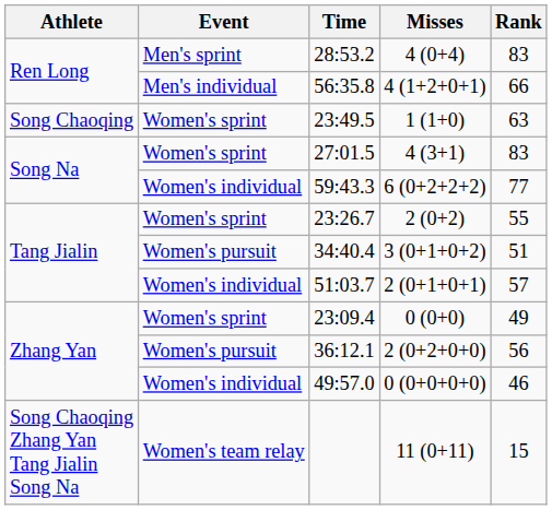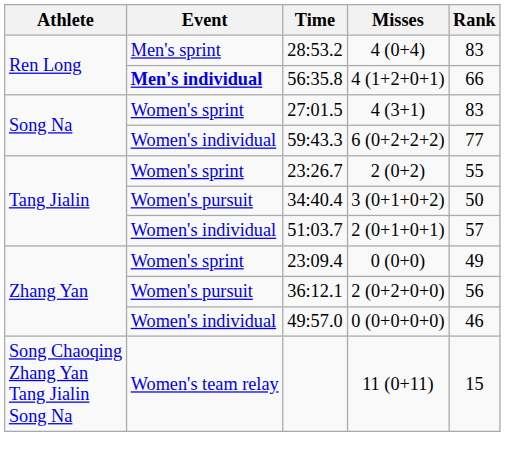 <table class="wikitable" style="font-size:90%">
 <tr>
 <th>Athlete</th>
 <th>Event</th>
 <th>Time</th>
 <th>Misses</th>
 <th>Rank</th>
 </tr>
 <tr align=center>
 <td align=left rowspan=2><a href='#'>Ren Long</a></td>
 <td align=left><a href='#'>Men's sprint</a></td>
 <td>28:53.2</td>
 <td>4 (0+4)</td>
 <td>83</td>
 </tr>
 <tr align=center>
-<td align=left><a href='#'>Men's individual</a></td>
+<td align=left><strong><a href='#'>Men's individual</a></strong></td>
 <td>56:35.8</td>
 <td>4 (1+2+0+1)</td>
 <td>66</td>
-</tr>
-<tr align=center>
-<td align=left><a href='#'>Song Chaoqing</a></td>
-<td align=left><a href='#'>Women's sprint</a></td>
-<td>23:49.5</td>
-<td>1 (1+0)</td>
-<td>63</td>
 </tr>
 <tr align=center>
 <td align=left rowspan=2><a href='#'>Song Na</a></td>
 <td align=left><a href='#'>Women's sprint</a></td>
 <td>27:01.5</td>
 <td>4 (3+1)</td>
 <td>83</td>
 </tr>
 <tr align=center>
 <td align=left><a href='#'>Women's individual</a></td>
 <td>59:43.3</td>
 <td>6 (0+2+2+2)</td>
 <td>77</td>
 </tr>
 <tr align=center>
 <td align=left rowspan=3><a href='#'>Tang Jialin</a></td>
 <td align=left><a href='#'>Women's sprint</a></td>
 <td>23:26.7</td>
 <td>2 (0+2)</td>
 <td>55</td>
 </tr>
 <tr align=center>
 <td align=left><a href='#'>Women's pursuit</a></td>
 <td>34:40.4</td>
 <td>3 (0+1+0+2)</td>
-<td>51</td>
+<td>50</td>
 </tr>
 <tr align=center>
 <td align=left><a href='#'>Women's individual</a></td>
 <td>51:03.7</td>
 <td>2 (0+1+0+1)</td>
 <td>57</td>
 </tr>
 <tr align=center>
 <td align=left rowspan=3><a href='#'>Zhang Yan</a></td>
 <td align=left><a href='#'>Women's sprint</a></td>
 <td>23:09.4</td>
 <td>0 (0+0)</td>
 <td>49</td>
 </tr>
 <tr align=center>
 <td align=left><a href='#'>Women's pursuit</a></td>
 <td>36:12.1</td>
 <td>2 (0+2+0+0)</td>
 <td>56</td>
 </tr>
 <tr align=center>
 <td align=left><a href='#'>Women's individual</a></td>
 <td>49:57.0</td>
 <td>0 (0+0+0+0)</td>
 <td>46</td>
 </tr>
 <tr align=center>
 <td align=left><a href='#'>Song Chaoqing</a><br><a href='#'>Zhang Yan</a><br><a href='#'>Tang Jialin</a><br><a href='#'>Song Na</a></td>
 <td align=left><a href='#'>Women's team relay</a></td>
 <td></td>
 <td>11 (0+11)</td>
 <td>15</td>
 </tr>
 </table>
